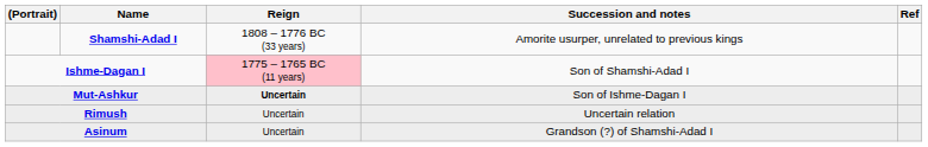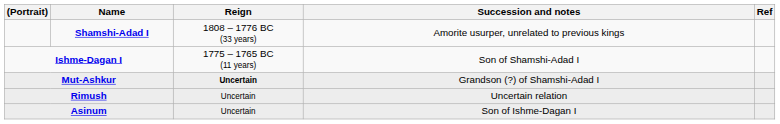 <table class="wikitable" style="text-align:center; width:100%;">
 <tr>
 <th width="6%">(Portrait)</th>
 <th width="16%">Name</th>
 <th width="17%">Reign</th>
 <th width="59%">Succession and notes</th>
 <th width="2%">Ref</th>
 </tr>
 <tr>
 <td></td>
 <td><strong><a href='#'>Shamshi-Adad I</a></strong><br><small></small></td>
 <td> 1808 – 1776 BC<br><small>(33 years)</small></td>
 <td>Amorite usurper, unrelated to previous kings</td>
 <td></td>
 </tr>
 <tr>
 <td colspan=2><strong><a href='#'>Ishme-Dagan I</a></strong><br><small></small></td>
-<td style="background: pink;"> 1775 – 1765 BC<br><small>(11 years)</small></td>
+<td> 1775 – 1765 BC<br><small>(11 years)</small></td>
 <td>Son of Shamshi-Adad I</td>
 <td></td>
 </tr>
 <tr>
 <td colspan=2 style="background:#ededed;"><strong><a href='#'>Mut-Ashkur</a></strong><br><small></small></td>
 <td style="background:#ededed;"><strong><small>Uncertain</small></strong></td>
-<td style="background:#ededed;">Son of Ishme-Dagan I</td>
+<td style="background:#ededed;">Grandson (?) of Shamshi-Adad I</td>
 <td style="background:#ededed;"></td>
 </tr>
 <tr>
 <td colspan=2 style="background:#ededed;"><a href='#'><strong>Rimush</strong></a><br><small></small></td>
 <td style="background:#ededed;"><small>Uncertain</small></td>
 <td style="background:#ededed;">Uncertain relation</td>
 <td style="background:#ededed;"></td>
 </tr>
 <tr>
 <td colspan=2 style="background:#ededed;"><strong><a href='#'>Asinum</a></strong><br><small></small></td>
 <td style="background:#ededed;"><small>Uncertain</small></td>
-<td style="background:#ededed;">Grandson (?) of Shamshi-Adad I</td>
+<td style="background:#ededed;">Son of Ishme-Dagan I</td>
 <td style="background:#ededed;"></td>
 </tr>
 </table>
